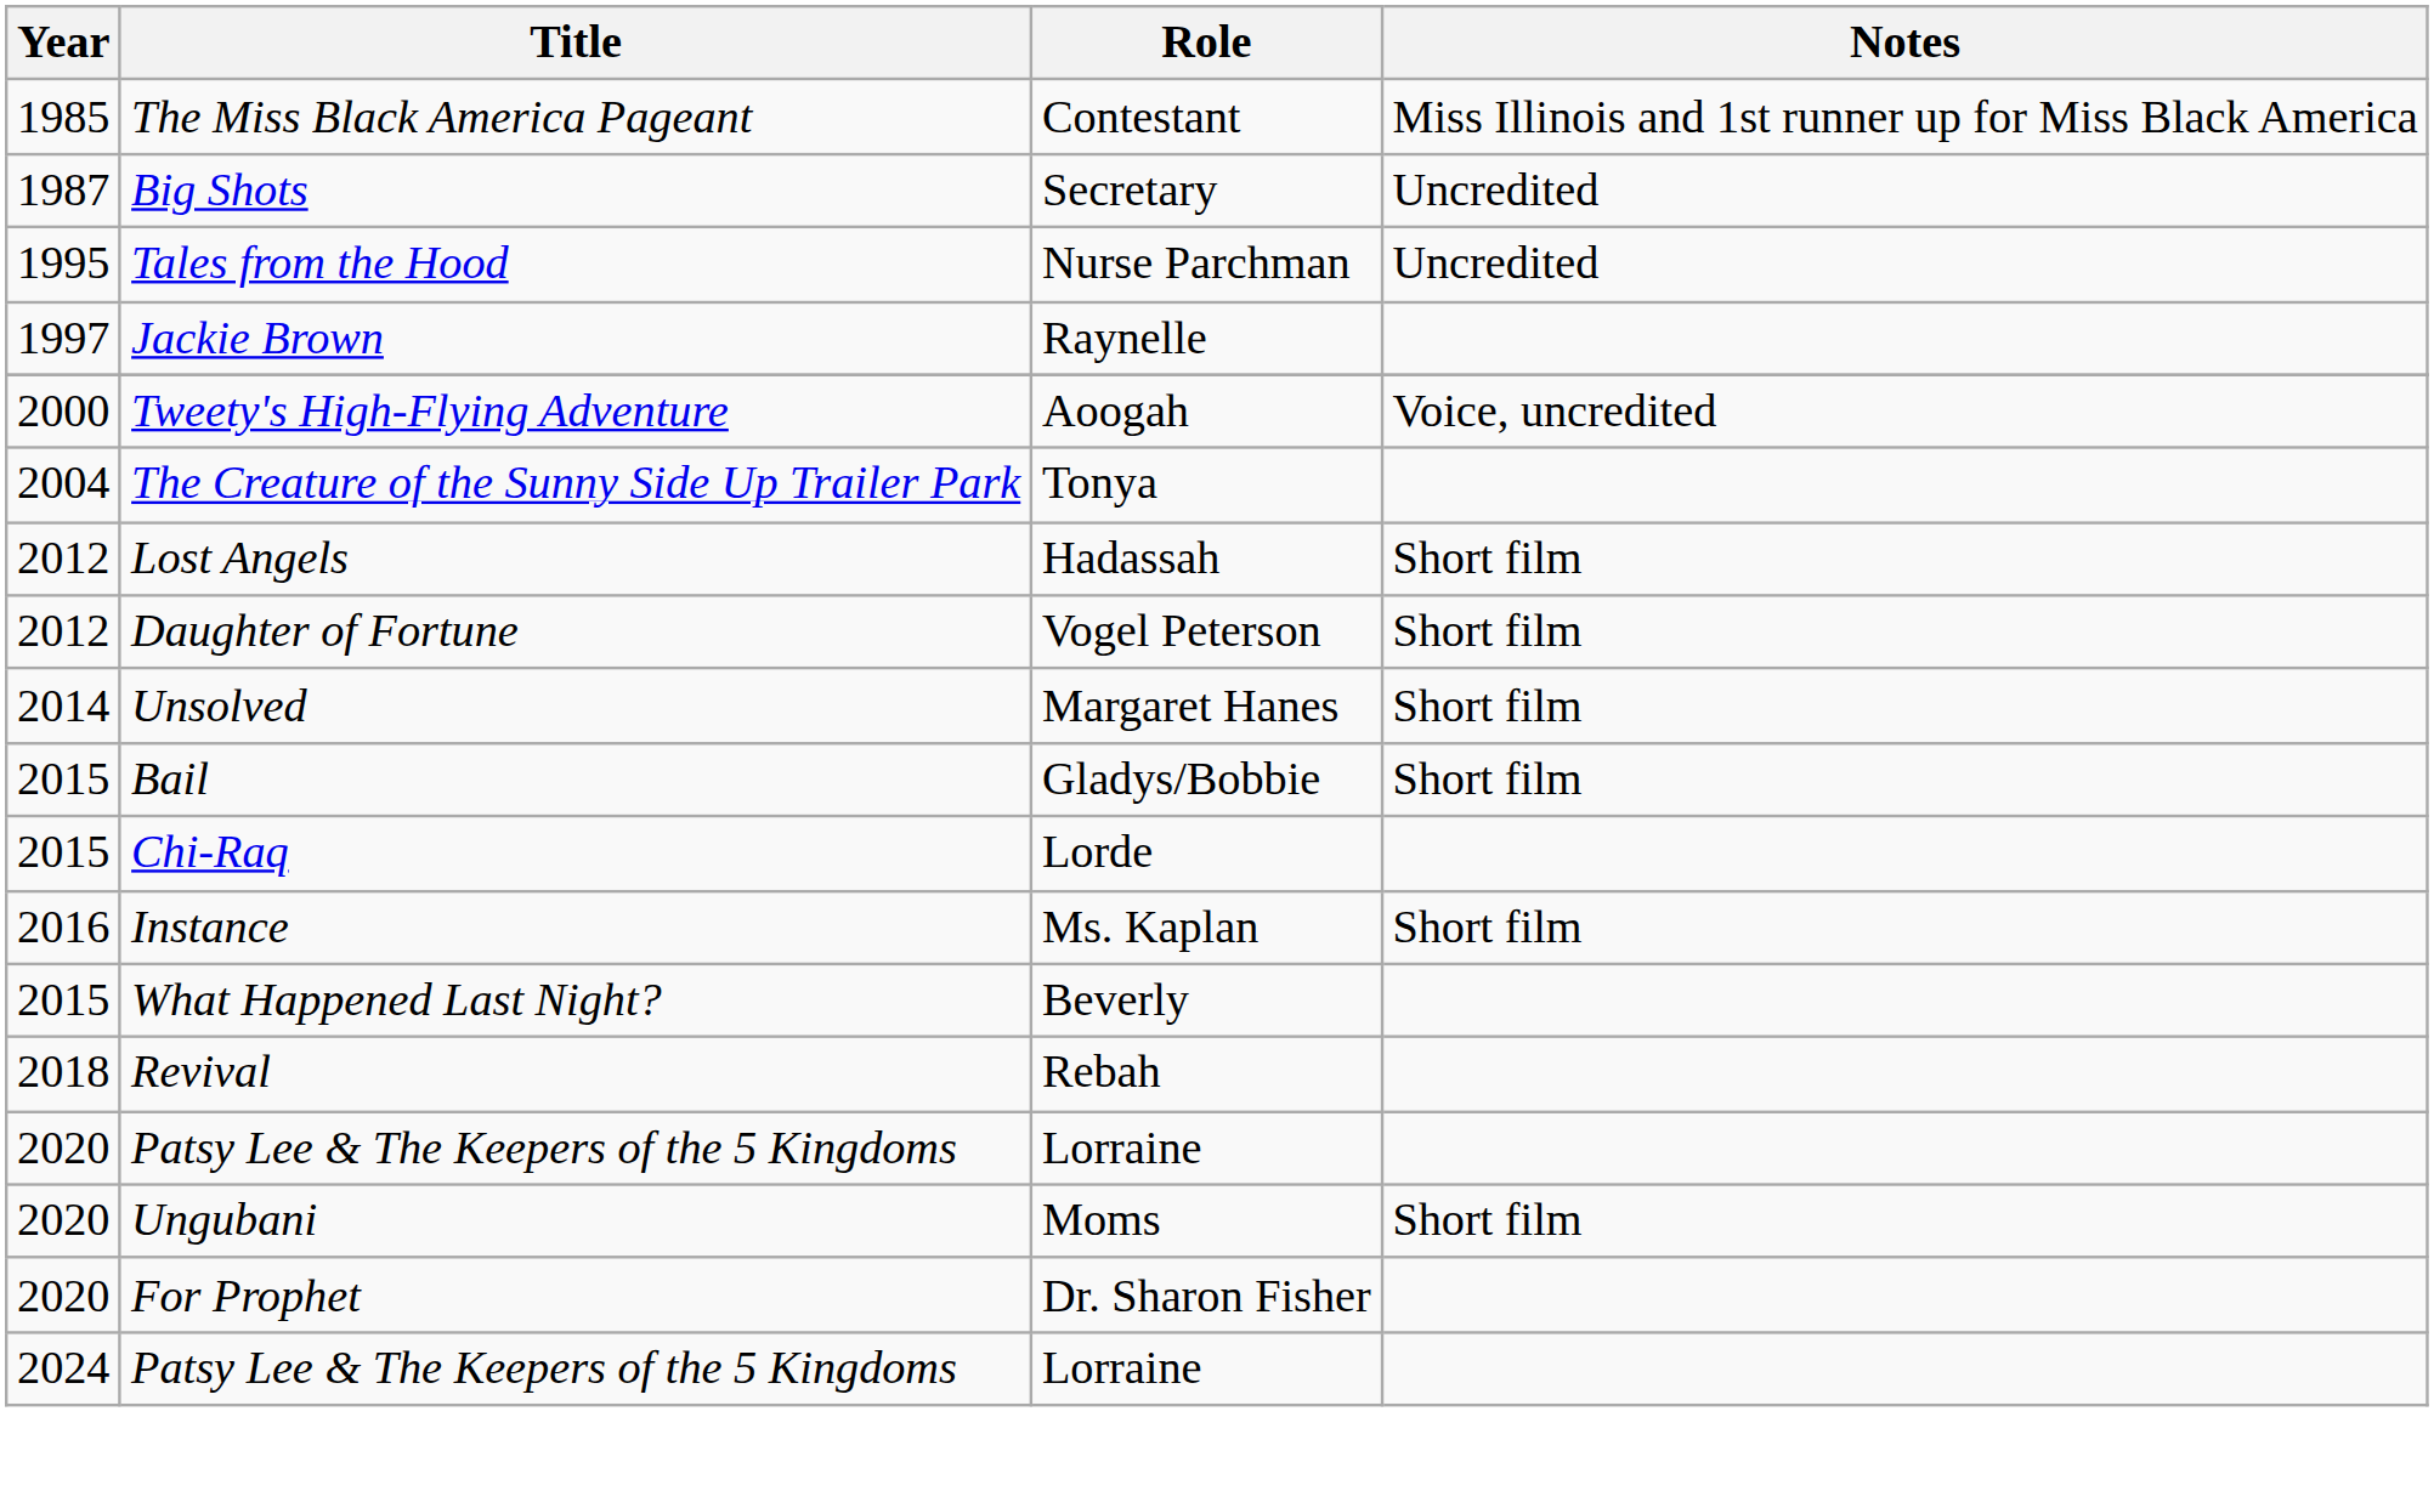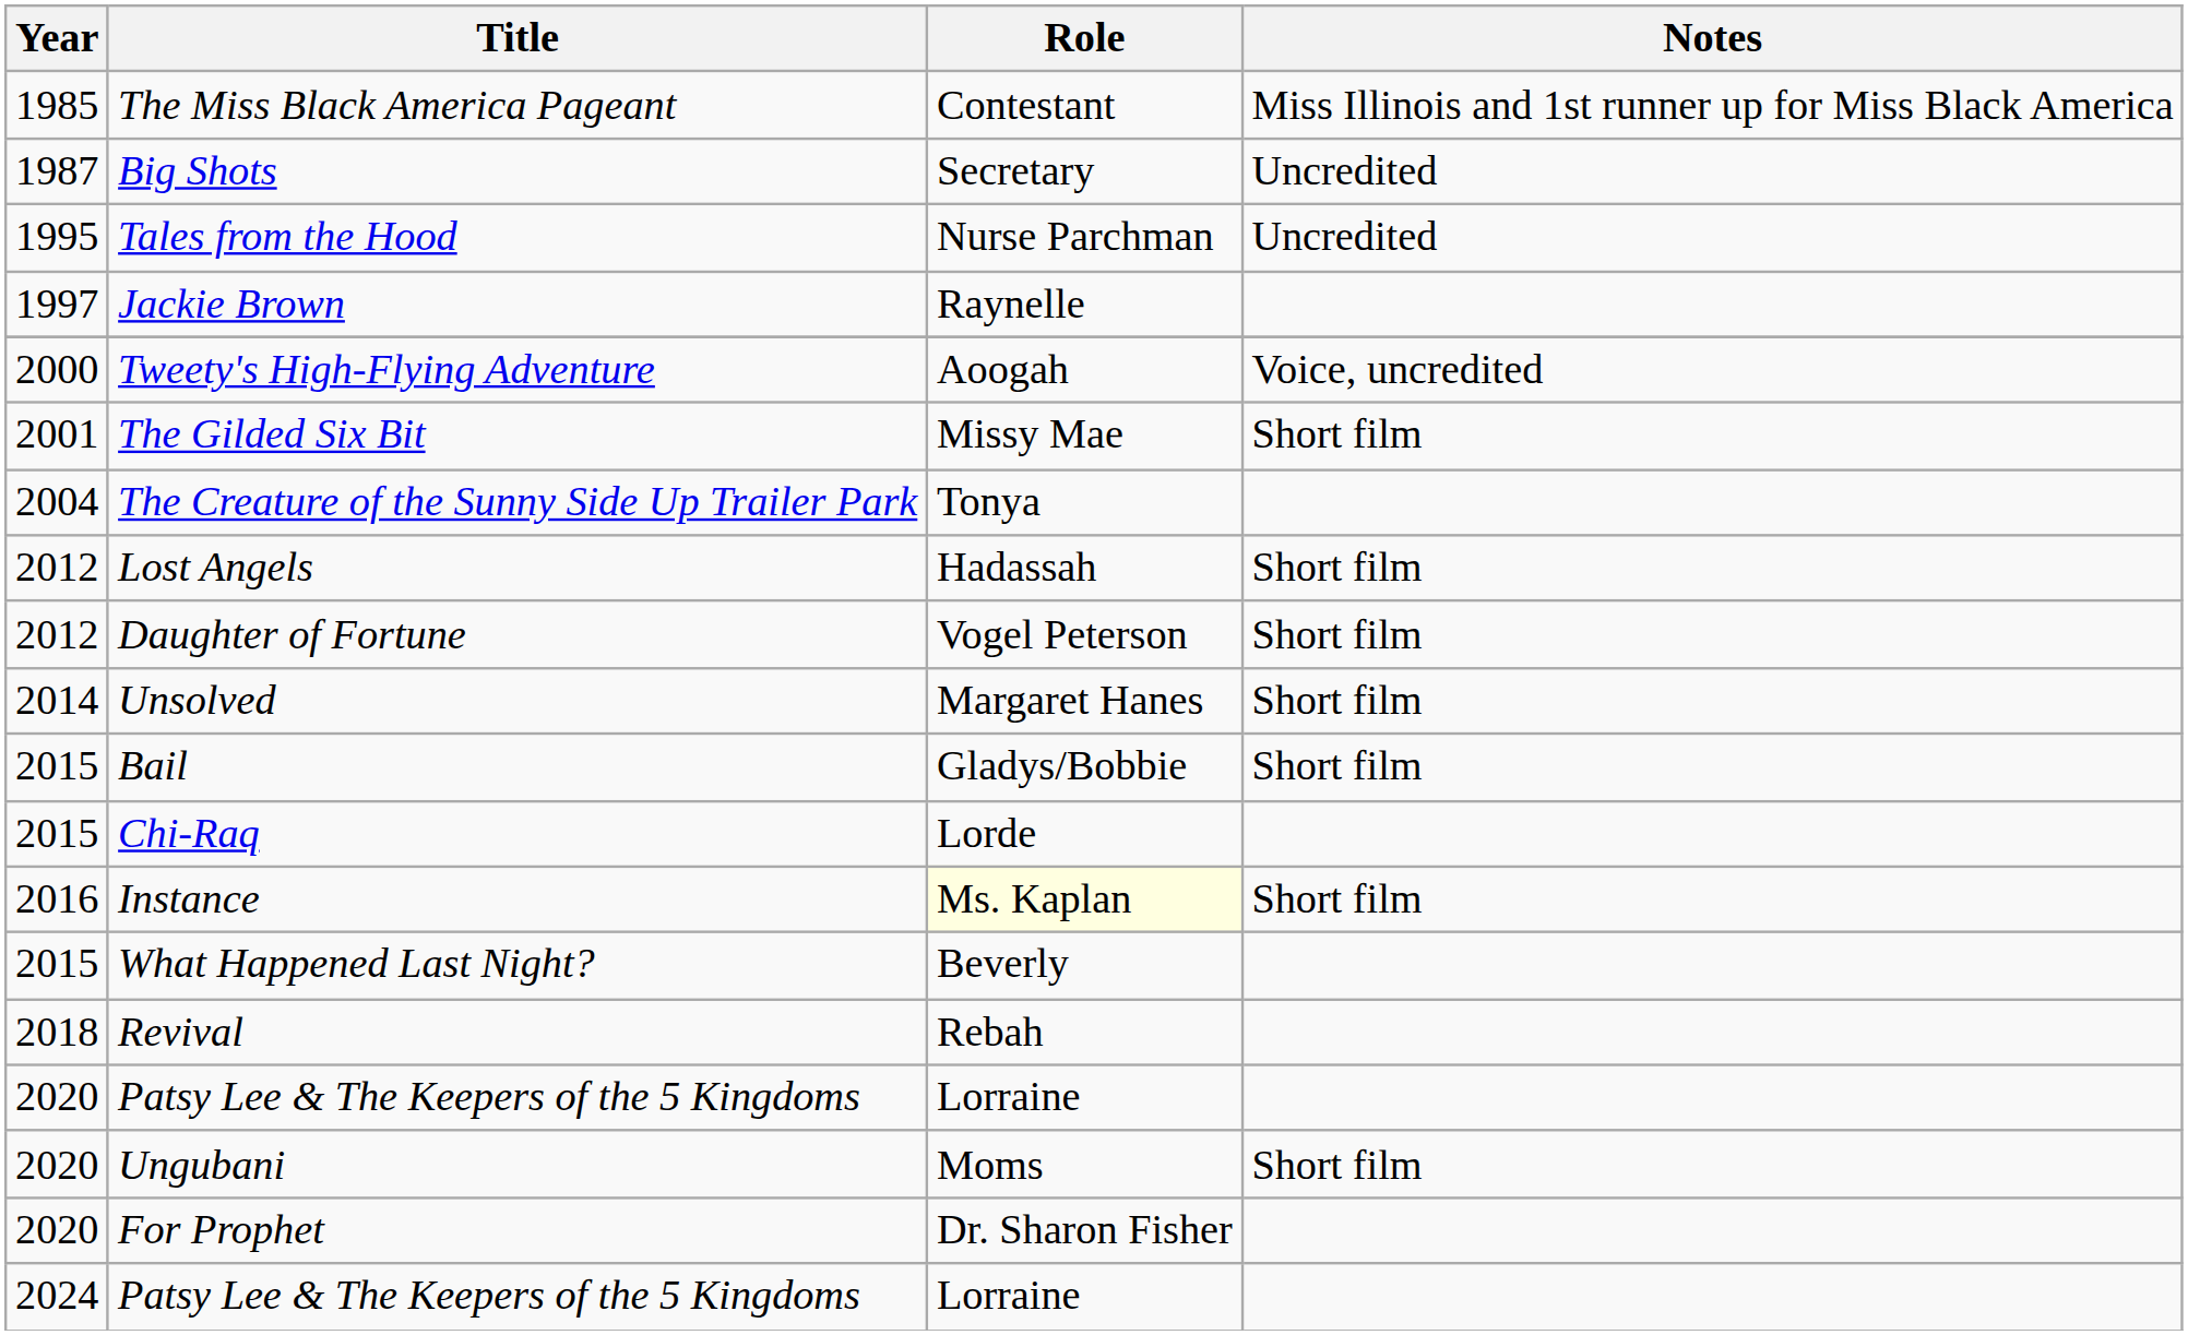 <table class="wikitable sortable">
 <tr>
 <th>Year</th>
 <th>Title</th>
 <th>Role</th>
 <th class="unsortable">Notes</th>
 </tr>
 <tr>
 <td>1985</td>
 <td><em>The Miss Black America Pageant</em></td>
 <td>Contestant</td>
 <td>Miss Illinois and 1st runner up for Miss Black America</td>
 </tr>
 <tr>
 <td>1987</td>
 <td><em><a href='#'>Big Shots</a></em></td>
 <td>Secretary</td>
 <td>Uncredited</td>
 </tr>
 <tr>
 <td>1995</td>
 <td><em><a href='#'>Tales from the Hood</a></em></td>
 <td>Nurse Parchman</td>
 <td>Uncredited</td>
 </tr>
 <tr>
 <td>1997</td>
 <td><em><a href='#'>Jackie Brown</a></em></td>
 <td>Raynelle</td>
 <td></td>
 </tr>
 <tr>
 </tr>
 <tr 1995 || >
 </tr>
 <tr>
 <td>2000</td>
 <td><em><a href='#'>Tweety's High-Flying Adventure</a></em></td>
 <td>Aoogah</td>
 <td>Voice, uncredited</td>
 </tr>
 <tr>
+<td>2001</td>
+<td><em><a href='#'>The Gilded Six Bit</a></em></td>
+<td>Missy Mae</td>
+<td>Short film</td>
+</tr>
+<tr>
 <td>2004</td>
 <td><em><a href='#'>The Creature of the Sunny Side Up Trailer Park</a></em></td>
 <td>Tonya</td>
 <td></td>
 </tr>
 <tr>
 <td>2012</td>
 <td><em>Lost Angels</em></td>
 <td>Hadassah</td>
 <td>Short film</td>
 </tr>
 <tr>
 <td>2012</td>
 <td><em>Daughter of Fortune</em></td>
 <td>Vogel Peterson</td>
 <td>Short film</td>
 </tr>
 <tr>
 <td>2014</td>
 <td><em>Unsolved</em></td>
 <td>Margaret Hanes</td>
 <td>Short film</td>
 </tr>
 <tr>
 <td>2015</td>
 <td><em>Bail</em></td>
 <td>Gladys/Bobbie</td>
 <td>Short film</td>
 </tr>
 <tr>
 <td>2015</td>
 <td><em><a href='#'>Chi-Raq</a></em></td>
 <td>Lorde</td>
 <td></td>
 </tr>
 <tr>
 <td>2016</td>
 <td><em>Instance</em></td>
-<td>Ms. Kaplan</td>
+<td style="background: lightyellow;">Ms. Kaplan</td>
 <td>Short film</td>
 </tr>
 <tr>
 <td>2015</td>
 <td><em>What Happened Last Night?</em></td>
 <td>Beverly</td>
 <td></td>
 </tr>
 <tr>
 <td>2018</td>
 <td><em>Revival</em></td>
 <td>Rebah</td>
 <td></td>
 </tr>
 <tr>
 <td>2020</td>
 <td><em>Patsy Lee & The Keepers of the 5 Kingdoms</em></td>
 <td>Lorraine</td>
 <td></td>
 </tr>
 <tr>
 <td>2020</td>
 <td><em>Ungubani</em></td>
 <td>Moms</td>
 <td>Short film</td>
 </tr>
 <tr>
 <td>2020</td>
 <td><em>For Prophet</em></td>
 <td>Dr. Sharon Fisher</td>
 <td></td>
 </tr>
 <tr>
 <td>2024</td>
 <td><em>Patsy Lee & The Keepers of the 5 Kingdoms</em></td>
 <td>Lorraine</td>
 <td></td>
 </tr>
 </table>
